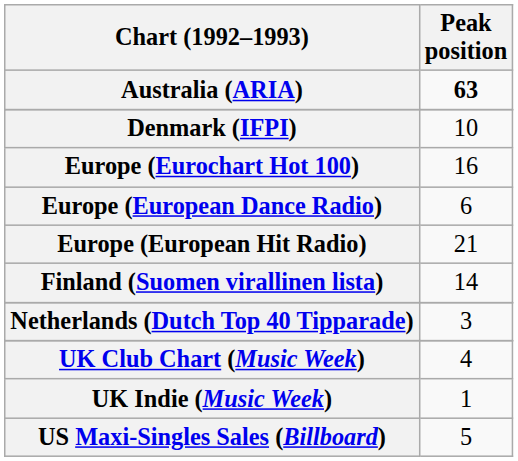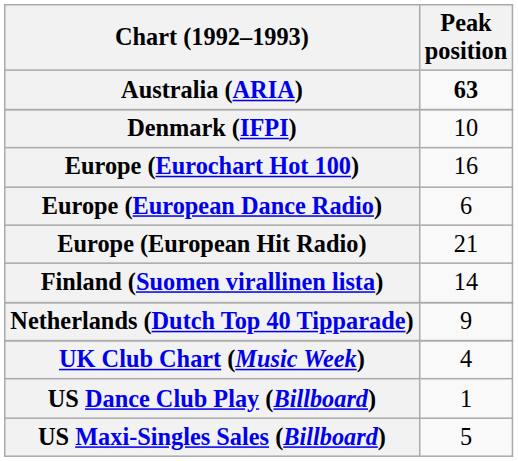 <table class="wikitable sortable plainrowheaders" style="text-align:center">
 <tr>
 <th>Chart (1992–1993)</th>
 <th>Peak<br>position</th>
 </tr>
 <tr>
 <th scope="row">Australia (<a href='#'>ARIA</a>)</th>
 <td><strong>63</strong></td>
 </tr>
 <tr>
 </tr>
 <tr>
 <th scope="row">Denmark (<a href='#'>IFPI</a>)</th>
 <td>10</td>
 </tr>
 <tr>
 <th scope="row">Europe (<a href='#'>Eurochart Hot 100</a>)</th>
 <td>16</td>
 </tr>
 <tr>
 <th scope="row">Europe (<a href='#'>European Dance Radio</a>)</th>
 <td>6</td>
 </tr>
 <tr>
 <th scope="row">Europe (European Hit Radio)</th>
 <td>21</td>
 </tr>
 <tr>
 <th scope="row">Finland (<a href='#'>Suomen virallinen lista</a>)</th>
 <td>14</td>
 </tr>
 <tr>
 </tr>
 <tr>
 </tr>
 <tr>
 </tr>
 <tr>
 <th scope="row">Netherlands (<a href='#'>Dutch Top 40 Tipparade</a>)</th>
-<td>3</td>
+<td>9</td>
 </tr>
 <tr>
 </tr>
 <tr>
 </tr>
 <tr>
 </tr>
 <tr>
 <th scope="row"><a href='#'>UK Club Chart</a> (<em><a href='#'>Music Week</a></em>)</th>
 <td>4</td>
 </tr>
 <tr>
-<th scope="row">UK Indie (<em><a href='#'>Music Week</a></em>)</th>
-<td align=center>1</td>
+<th scope="row">US <a href='#'>Dance Club Play</a> (<em><a href='#'>Billboard</a></em>)</th>
+<td>1</td>
 </tr>
 <tr>
 <th scope="row">US <a href='#'>Maxi-Singles Sales</a> (<em><a href='#'>Billboard</a></em>)<br></th>
 <td>5</td>
 </tr>
 </table>
